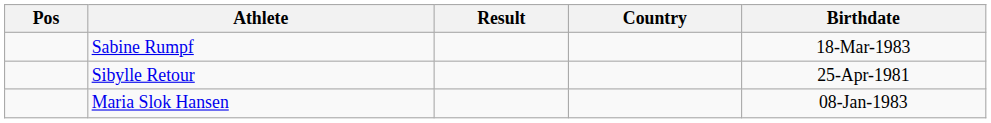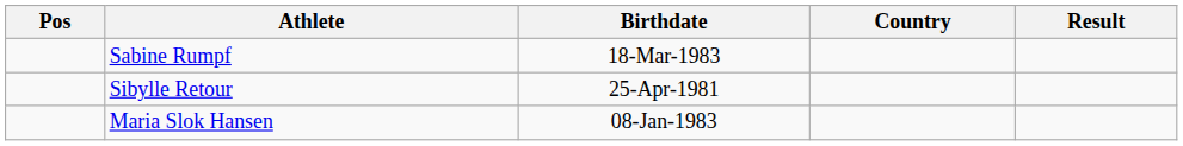 <table class="wikitable"  style="text-align:center; width:70%;">
 <tr>
 <th>Pos</th>
 <th>Athlete</th>
+<th>Birthdate</th>
+<th>Country</th>
 <th>Result</th>
-<th>Country</th>
-<th>Birthdate</th>
 </tr>
 <tr>
 <td align=center></td>
 <td align=left><a href='#'>Sabine Rumpf</a></td>
+<td>18-Mar-1983</td>
+<td align=left></td>
 <td></td>
-<td align=left></td>
-<td>18-Mar-1983</td>
 </tr>
 <tr>
 <td align=center></td>
 <td align=left><a href='#'>Sibylle Retour</a></td>
+<td>25-Apr-1981</td>
+<td align=left></td>
 <td></td>
-<td align=left></td>
-<td>25-Apr-1981</td>
 </tr>
 <tr>
 <td align=center></td>
 <td align=left><a href='#'>Maria Slok Hansen</a></td>
+<td>08-Jan-1983</td>
+<td align=left></td>
 <td></td>
-<td align=left></td>
-<td>08-Jan-1983</td>
 </tr>
 </table>
